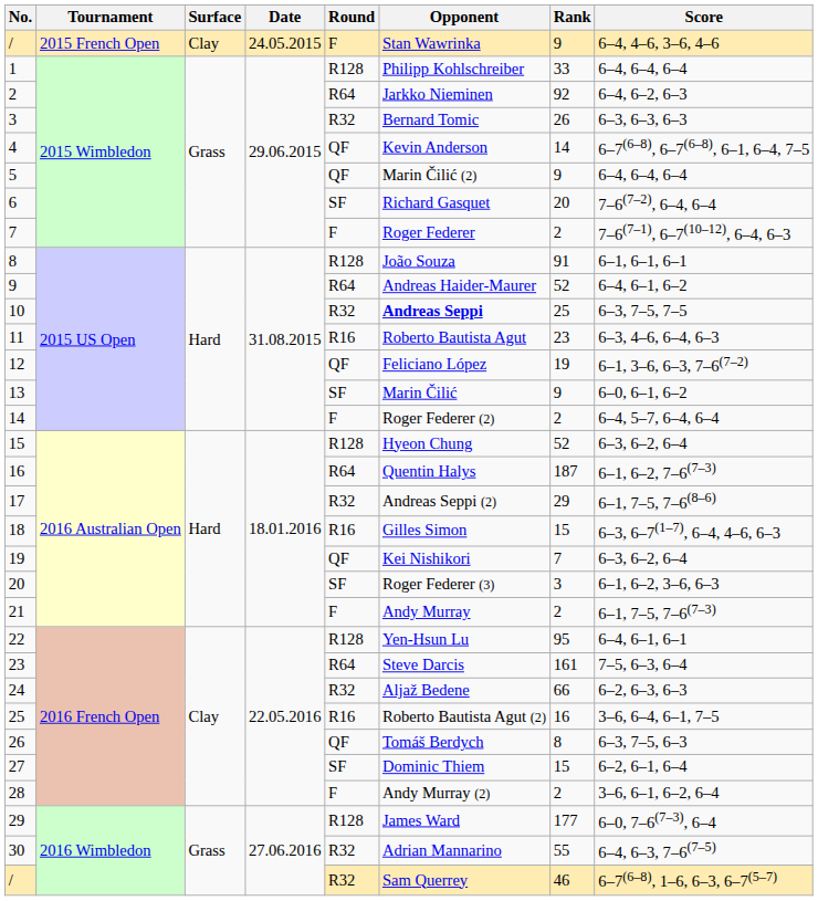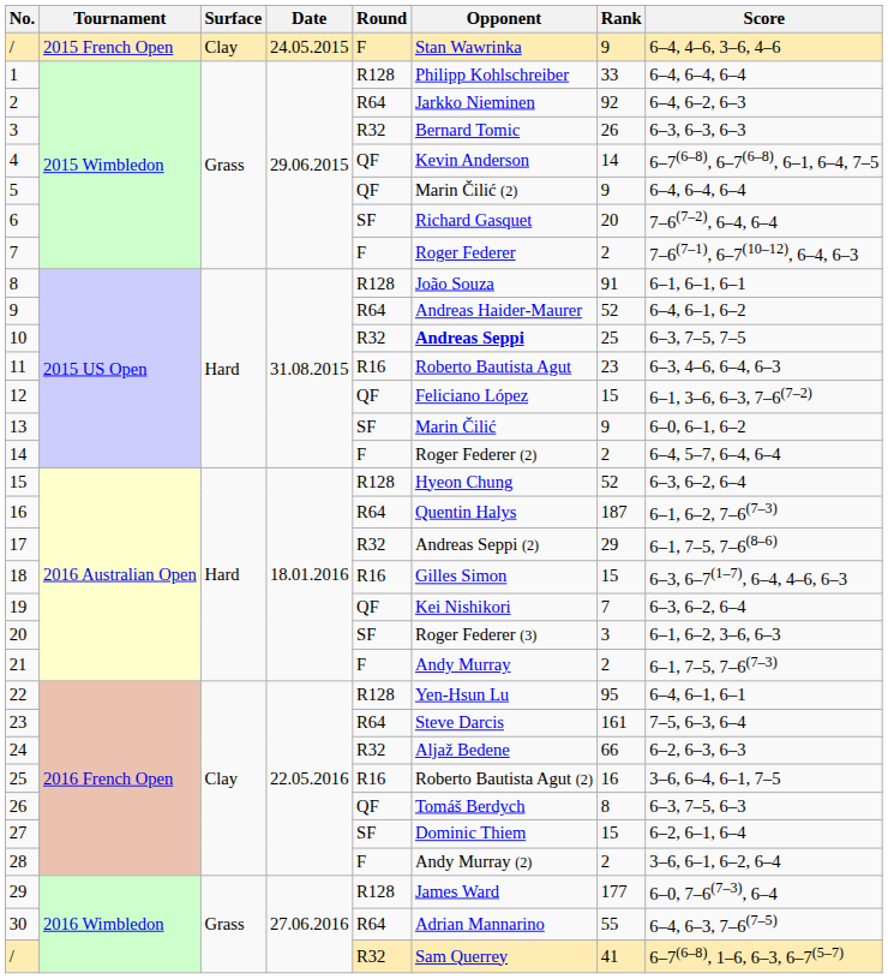 <table class="wikitable nowrap">
 <tr>
 <th>No.</th>
 <th>Tournament</th>
 <th>Surface</th>
 <th>Date</th>
 <th>Round</th>
 <th>Opponent</th>
 <th>Rank</th>
 <th>Score</th>
 </tr>
 <tr bgcolor=#FFECB2>
 <td>/</td>
 <td><a href='#'>2015 French Open</a></td>
 <td>Clay</td>
 <td>24.05.2015</td>
 <td>F</td>
 <td> <a href='#'>Stan Wawrinka</a></td>
 <td>9</td>
 <td>6–4, 4–6, 3–6, 4–6</td>
 </tr>
 <tr>
 <td>1</td>
 <td bgcolor=#ccffcc rowspan=7><a href='#'>2015 Wimbledon</a></td>
 <td rowspan="7">Grass</td>
 <td rowspan=7>29.06.2015</td>
 <td>R128</td>
 <td> <a href='#'>Philipp Kohlschreiber</a></td>
 <td>33</td>
 <td>6–4, 6–4, 6–4</td>
 </tr>
 <tr>
 <td>2</td>
 <td>R64</td>
 <td> <a href='#'>Jarkko Nieminen</a></td>
 <td>92</td>
 <td>6–4, 6–2, 6–3</td>
 </tr>
 <tr>
 <td>3</td>
 <td>R32</td>
 <td> <a href='#'>Bernard Tomic</a></td>
 <td>26</td>
 <td>6–3, 6–3, 6–3</td>
 </tr>
 <tr>
 <td>4</td>
 <td>QF</td>
 <td> <a href='#'>Kevin Anderson</a></td>
 <td>14</td>
 <td>6–7<sup>(6–8)</sup>, 6–7<sup>(6–8)</sup>, 6–1, 6–4, 7–5</td>
 </tr>
 <tr>
 <td>5</td>
 <td>QF</td>
 <td> Marin Čilić <small>(2)</small></td>
 <td>9</td>
 <td>6–4, 6–4, 6–4</td>
 </tr>
 <tr>
 <td>6</td>
 <td>SF</td>
 <td> <a href='#'>Richard Gasquet</a></td>
 <td>20</td>
 <td>7–6<sup>(7–2)</sup>, 6–4, 6–4</td>
 </tr>
 <tr>
 <td>7</td>
 <td>F</td>
 <td> <a href='#'>Roger Federer</a></td>
 <td>2</td>
 <td>7–6<sup>(7–1)</sup>, 6–7<sup>(10–12)</sup>, 6–4, 6–3</td>
 </tr>
 <tr>
 <td>8</td>
 <td bgcolor=#ccccff rowspan=7><a href='#'>2015 US Open</a></td>
 <td rowspan="7">Hard</td>
 <td rowspan=7>31.08.2015</td>
 <td>R128</td>
 <td> <a href='#'>João Souza</a></td>
 <td>91</td>
 <td>6–1, 6–1, 6–1</td>
 </tr>
 <tr>
 <td>9</td>
 <td>R64</td>
 <td> <a href='#'>Andreas Haider-Maurer</a></td>
 <td>52</td>
 <td>6–4, 6–1, 6–2</td>
 </tr>
 <tr>
 <td>10</td>
 <td>R32</td>
 <td><strong> <a href='#'>Andreas Seppi</a></strong></td>
 <td>25</td>
 <td>6–3, 7–5, 7–5</td>
 </tr>
 <tr>
 <td>11</td>
 <td>R16</td>
 <td> <a href='#'>Roberto Bautista Agut</a></td>
 <td>23</td>
 <td>6–3, 4–6, 6–4, 6–3</td>
 </tr>
 <tr>
 <td>12</td>
 <td>QF</td>
 <td> <a href='#'>Feliciano López</a></td>
-<td>19</td>
+<td>15</td>
 <td>6–1, 3–6, 6–3, 7–6<sup>(7–2)</sup></td>
 </tr>
 <tr>
 <td>13</td>
 <td>SF</td>
 <td> <a href='#'>Marin Čilić</a></td>
 <td>9</td>
 <td>6–0, 6–1, 6–2</td>
 </tr>
 <tr>
 <td>14</td>
 <td>F</td>
 <td> Roger Federer <small>(2)</small></td>
 <td>2</td>
 <td>6–4, 5–7, 6–4, 6–4</td>
 </tr>
 <tr>
 <td>15</td>
 <td bgcolor=#ffffcc rowspan=7><a href='#'>2016 Australian Open</a></td>
 <td rowspan="7">Hard</td>
 <td rowspan=7>18.01.2016</td>
 <td>R128</td>
 <td> <a href='#'>Hyeon Chung</a></td>
 <td>52</td>
 <td>6–3, 6–2, 6–4</td>
 </tr>
 <tr>
 <td>16</td>
 <td>R64</td>
 <td> <a href='#'>Quentin Halys</a></td>
 <td>187</td>
 <td>6–1, 6–2, 7–6<sup>(7–3)</sup></td>
 </tr>
 <tr>
 <td>17</td>
 <td>R32</td>
 <td> Andreas Seppi <small>(2)</small></td>
 <td>29</td>
 <td>6–1, 7–5, 7–6<sup>(8–6)</sup></td>
 </tr>
 <tr>
 <td>18</td>
 <td>R16</td>
 <td> <a href='#'>Gilles Simon</a></td>
 <td>15</td>
 <td>6–3, 6–7<sup>(1–7)</sup>, 6–4, 4–6, 6–3</td>
 </tr>
 <tr>
 <td>19</td>
 <td>QF</td>
 <td> <a href='#'>Kei Nishikori</a></td>
 <td>7</td>
 <td>6–3, 6–2, 6–4</td>
 </tr>
 <tr>
 <td>20</td>
 <td>SF</td>
 <td> Roger Federer <small>(3)</small></td>
 <td>3</td>
 <td>6–1, 6–2, 3–6, 6–3</td>
 </tr>
 <tr>
 <td>21</td>
 <td>F</td>
 <td> <a href='#'>Andy Murray</a></td>
 <td>2</td>
 <td>6–1, 7–5, 7–6<sup>(7–3)</sup></td>
 </tr>
 <tr>
 <td>22</td>
 <td bgcolor=#ebc2af rowspan=7><a href='#'>2016 French Open</a></td>
 <td rowspan="7">Clay</td>
 <td rowspan=7>22.05.2016</td>
 <td>R128</td>
 <td> <a href='#'>Yen-Hsun Lu</a></td>
 <td>95</td>
 <td>6–4, 6–1, 6–1</td>
 </tr>
 <tr>
 <td>23</td>
 <td>R64</td>
 <td> <a href='#'>Steve Darcis</a></td>
 <td>161</td>
 <td>7–5, 6–3, 6–4</td>
 </tr>
 <tr>
 <td>24</td>
 <td>R32</td>
 <td> <a href='#'>Aljaž Bedene</a></td>
 <td>66</td>
 <td>6–2, 6–3, 6–3</td>
 </tr>
 <tr>
 <td>25</td>
 <td>R16</td>
 <td> Roberto Bautista Agut <small>(2)</small></td>
 <td>16</td>
 <td>3–6, 6–4, 6–1, 7–5</td>
 </tr>
 <tr>
 <td>26</td>
 <td>QF</td>
 <td> <a href='#'>Tomáš Berdych</a></td>
 <td>8</td>
 <td>6–3, 7–5, 6–3</td>
 </tr>
 <tr>
 <td>27</td>
 <td>SF</td>
 <td> <a href='#'>Dominic Thiem</a></td>
 <td>15</td>
 <td>6–2, 6–1, 6–4</td>
 </tr>
 <tr>
 <td>28</td>
 <td>F</td>
 <td> Andy Murray <small>(2)</small></td>
 <td>2</td>
 <td>3–6, 6–1, 6–2, 6–4</td>
 </tr>
 <tr>
 <td>29</td>
 <td bgcolor=#ccffcc rowspan=3><a href='#'>2016 Wimbledon</a></td>
 <td rowspan="3">Grass</td>
 <td rowspan="3">27.06.2016</td>
 <td>R128</td>
 <td> <a href='#'>James Ward</a></td>
 <td>177</td>
 <td>6–0, 7–6<sup>(7–3)</sup>, 6–4</td>
 </tr>
 <tr>
 <td>30</td>
-<td>R32</td>
+<td>R64</td>
 <td> <a href='#'>Adrian Mannarino</a></td>
 <td>55</td>
 <td>6–4, 6–3, 7–6<sup>(7–5)</sup></td>
 </tr>
 <tr bgcolor=#FFECB2>
 <td>/</td>
 <td>R32</td>
 <td> <a href='#'>Sam Querrey</a></td>
-<td>46</td>
+<td>41</td>
 <td>6–7<sup>(6–8)</sup>, 1–6, 6–3, 6–7<sup>(5–7)</sup></td>
 </tr>
 </table>
